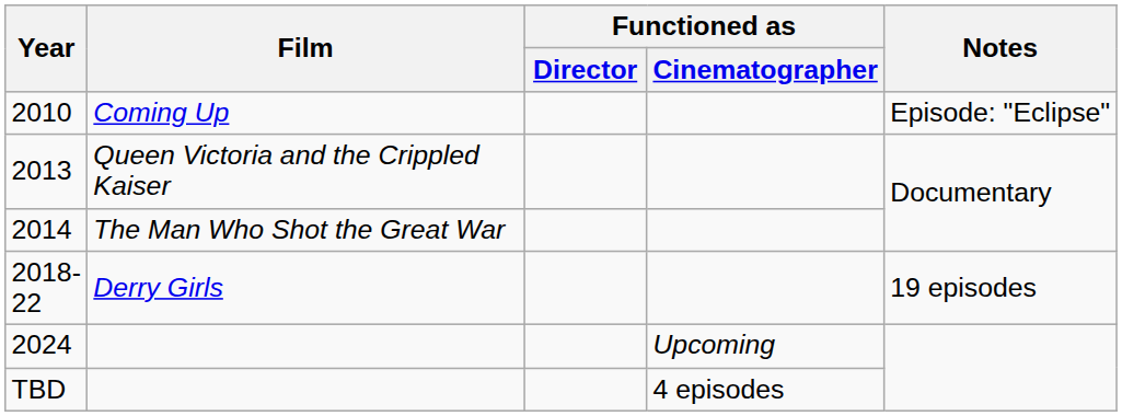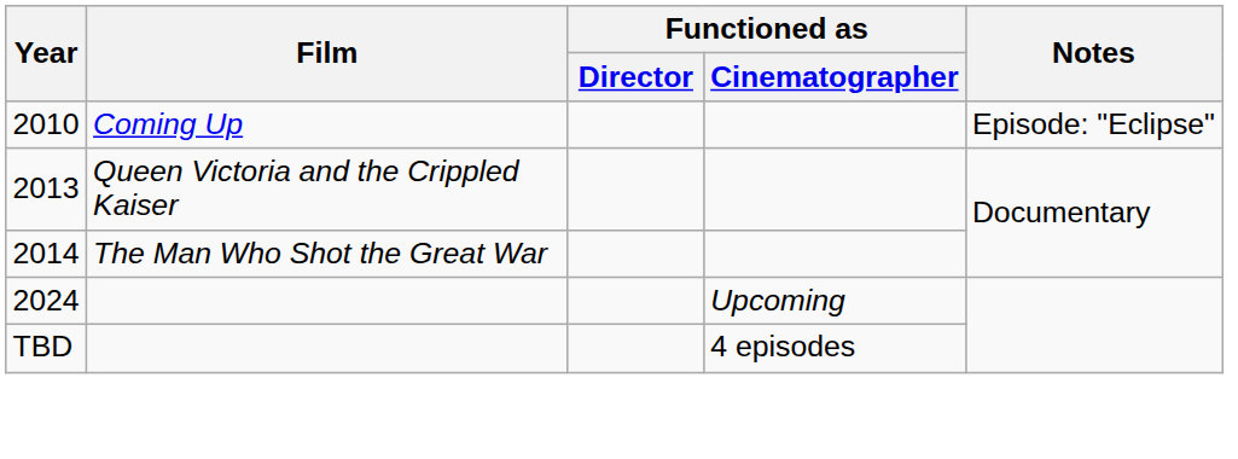 <table class="wikitable">
 <tr>
 <th rowspan="2" style="width:33px;">Year</th>
 <th rowspan="2" style="width:250px;">Film</th>
 <th colspan="2">Functioned as</th>
 <th rowspan="2">Notes</th>
 </tr>
 <tr>
 <th style="width:65px;"><a href='#'>Director</a></th>
 <th style="width:65px;"><a href='#'>Cinematographer</a></th>
 </tr>
 <tr>
 <td>2010</td>
 <td><em><a href='#'>Coming Up</a></em></td>
 <td></td>
 <td></td>
 <td>Episode: "Eclipse"</td>
 </tr>
 <tr>
 <td>2013</td>
 <td><em>Queen Victoria and the Crippled Kaiser</em></td>
 <td></td>
 <td></td>
 <td rowspan="2">Documentary</td>
 </tr>
 <tr>
 <td>2014</td>
 <td><em>The Man Who Shot the Great War</em></td>
 <td></td>
 <td></td>
 </tr>
 <tr>
-<td>2018-22</td>
-<td><em><a href='#'>Derry Girls</a></em></td>
-<td></td>
-<td></td>
-<td>19 episodes</td>
-</tr>
-<tr>
 <td>2024</td>
 <td></td>
 <td></td>
 <td><em>Upcoming</em></td>
 </tr>
 <tr>
 <td>TBD</td>
 <td></td>
 <td></td>
 <td>4 episodes</td>
 </tr>
 </table>
